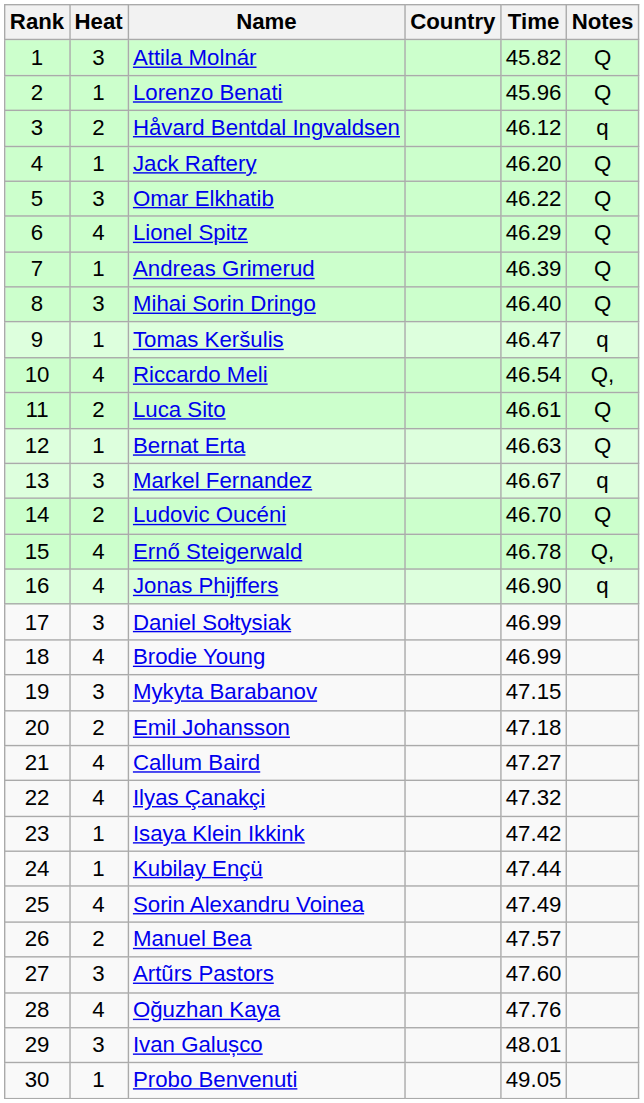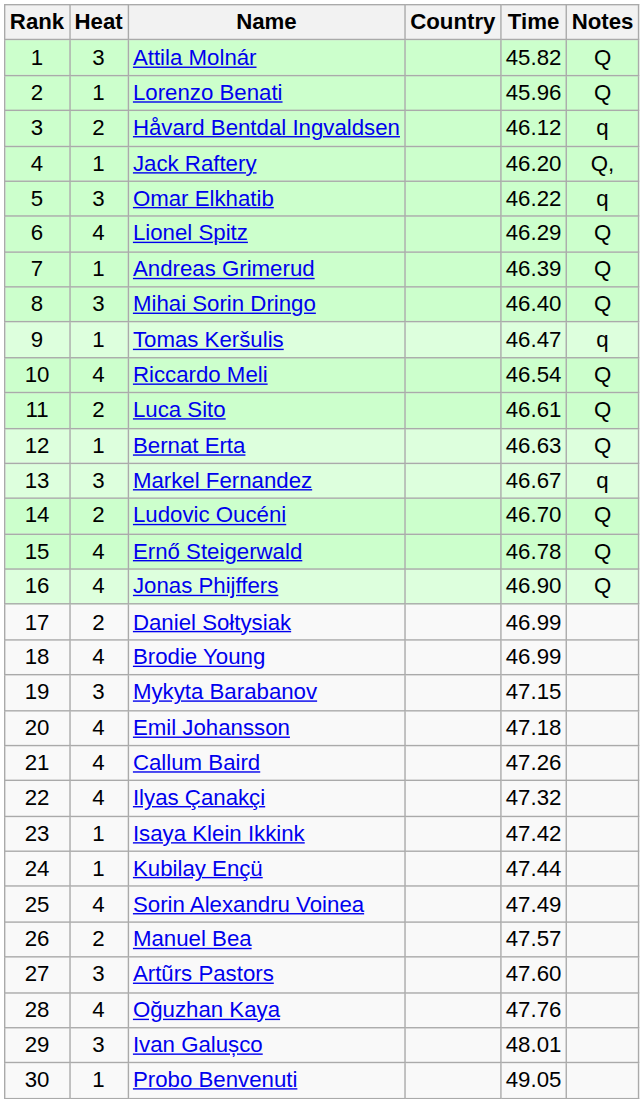 <table class="wikitable sortable" style="text-align:center">
 <tr>
 <th>Rank</th>
 <th>Heat</th>
 <th>Name</th>
 <th>Country</th>
 <th>Time</th>
 <th>Notes</th>
 </tr>
 <tr bgcolor=ccffcc>
 <td>1</td>
 <td>3</td>
 <td align=left><a href='#'>Attila Molnár</a></td>
 <td align=left></td>
 <td>45.82</td>
 <td>Q</td>
 </tr>
 <tr bgcolor=ccffcc>
 <td>2</td>
 <td>1</td>
 <td align=left><a href='#'>Lorenzo Benati</a></td>
 <td align=left></td>
 <td>45.96</td>
 <td>Q</td>
 </tr>
 <tr bgcolor=ccffcc>
 <td>3</td>
 <td>2</td>
 <td align=left><a href='#'>Håvard Bentdal Ingvaldsen</a></td>
 <td align=left></td>
 <td>46.12</td>
 <td>q</td>
 </tr>
 <tr bgcolor=ccffcc>
 <td>4</td>
 <td>1</td>
 <td align=left><a href='#'>Jack Raftery</a></td>
 <td align=left></td>
 <td>46.20</td>
-<td>Q</td>
+<td>Q, </td>
 </tr>
 <tr bgcolor=ccffcc>
 <td>5</td>
 <td>3</td>
 <td align=left><a href='#'>Omar Elkhatib</a></td>
 <td align=left></td>
 <td>46.22</td>
-<td>Q</td>
+<td>q</td>
 </tr>
 <tr bgcolor=ccffcc>
 <td>6</td>
 <td>4</td>
 <td align=left><a href='#'>Lionel Spitz</a></td>
 <td align=left></td>
 <td>46.29</td>
 <td>Q</td>
 </tr>
 <tr bgcolor=ccffcc>
 <td>7</td>
 <td>1</td>
 <td align=left><a href='#'>Andreas Grimerud</a></td>
 <td align=left></td>
 <td>46.39</td>
 <td>Q</td>
 </tr>
 <tr bgcolor=ccffcc>
 <td>8</td>
 <td>3</td>
 <td align=left><a href='#'>Mihai Sorin Dringo</a></td>
 <td align=left></td>
 <td>46.40</td>
 <td>Q</td>
 </tr>
 <tr bgcolor=ddffdd>
 <td>9</td>
 <td>1</td>
 <td align=left><a href='#'>Tomas Keršulis</a></td>
 <td align=left></td>
 <td>46.47</td>
 <td>q</td>
 </tr>
 <tr bgcolor=ccffcc>
 <td>10</td>
 <td>4</td>
 <td align=left><a href='#'>Riccardo Meli</a></td>
 <td align=left></td>
 <td>46.54</td>
-<td>Q, </td>
+<td>Q</td>
 </tr>
 <tr bgcolor=ccffcc>
 <td>11</td>
 <td>2</td>
 <td align=left><a href='#'>Luca Sito</a></td>
 <td align=left></td>
 <td>46.61</td>
 <td>Q</td>
 </tr>
 <tr bgcolor=ddffdd>
 <td>12</td>
 <td>1</td>
 <td align=left><a href='#'>Bernat Erta</a></td>
 <td align=left></td>
 <td>46.63</td>
 <td>Q</td>
 </tr>
 <tr bgcolor=ddffdd>
 <td>13</td>
 <td>3</td>
 <td align=left><a href='#'>Markel Fernandez</a></td>
 <td align=left></td>
 <td>46.67</td>
 <td>q</td>
 </tr>
 <tr bgcolor=ccffcc>
 <td>14</td>
 <td>2</td>
 <td align=left><a href='#'>Ludovic Oucéni</a></td>
 <td align=left></td>
 <td>46.70</td>
 <td>Q</td>
 </tr>
 <tr bgcolor=ccffcc>
 <td>15</td>
 <td>4</td>
 <td align=left><a href='#'>Ernő Steigerwald</a></td>
 <td align=left></td>
 <td>46.78</td>
-<td>Q, </td>
+<td>Q</td>
 </tr>
 <tr bgcolor=ddffdd>
 <td>16</td>
 <td>4</td>
 <td align=left><a href='#'>Jonas Phijffers</a></td>
 <td align=left></td>
 <td>46.90</td>
-<td>q</td>
+<td>Q</td>
 </tr>
 <tr>
 <td>17</td>
-<td>3</td>
+<td>2</td>
 <td align=left><a href='#'>Daniel Sołtysiak</a></td>
 <td align=left></td>
 <td>46.99</td>
 <td></td>
 </tr>
 <tr>
 <td>18</td>
 <td>4</td>
 <td align=left><a href='#'>Brodie Young</a></td>
 <td align=left></td>
 <td>46.99</td>
 <td></td>
 </tr>
 <tr>
 <td>19</td>
 <td>3</td>
 <td align=left><a href='#'>Mykyta Barabanov</a></td>
 <td align=left></td>
 <td>47.15</td>
 <td></td>
 </tr>
 <tr>
 <td>20</td>
-<td>2</td>
+<td>4</td>
 <td align=left><a href='#'>Emil Johansson</a></td>
 <td align=left></td>
 <td>47.18</td>
 <td></td>
 </tr>
 <tr>
 <td>21</td>
 <td>4</td>
 <td align=left><a href='#'>Callum Baird</a></td>
 <td align=left></td>
-<td>47.27</td>
+<td>47.26</td>
 <td></td>
 </tr>
 <tr>
 <td>22</td>
 <td>4</td>
 <td align=left><a href='#'>Ilyas Çanakçi</a></td>
 <td align=left></td>
 <td>47.32</td>
 <td></td>
 </tr>
 <tr>
 <td>23</td>
 <td>1</td>
 <td align=left><a href='#'>Isaya Klein Ikkink</a></td>
 <td align=left></td>
 <td>47.42</td>
 <td></td>
 </tr>
 <tr>
 <td>24</td>
 <td>1</td>
 <td align=left><a href='#'>Kubilay Ençü</a></td>
 <td align=left></td>
 <td>47.44</td>
 <td></td>
 </tr>
 <tr>
 <td>25</td>
 <td>4</td>
 <td align=left><a href='#'>Sorin Alexandru Voinea</a></td>
 <td align=left></td>
 <td>47.49</td>
 <td></td>
 </tr>
 <tr>
 <td>26</td>
 <td>2</td>
 <td align=left><a href='#'>Manuel Bea</a></td>
 <td align=left></td>
 <td>47.57</td>
 <td></td>
 </tr>
 <tr>
 <td>27</td>
 <td>3</td>
 <td align=left><a href='#'>Artũrs Pastors</a></td>
 <td align=left></td>
 <td>47.60</td>
 <td></td>
 </tr>
 <tr>
 <td>28</td>
 <td>4</td>
 <td align=left><a href='#'>Oğuzhan Kaya</a></td>
 <td align=left></td>
 <td>47.76</td>
 <td></td>
 </tr>
 <tr>
 <td>29</td>
 <td>3</td>
 <td align=left><a href='#'>Ivan Galușco</a></td>
 <td align=left></td>
 <td>48.01</td>
 <td></td>
 </tr>
 <tr>
 <td>30</td>
 <td>1</td>
 <td align=left><a href='#'>Probo Benvenuti</a></td>
 <td align=left></td>
 <td>49.05</td>
 <td></td>
 </tr>
 </table>
